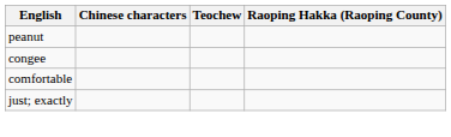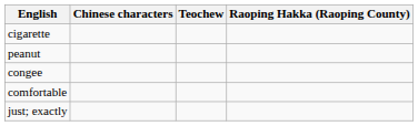 <table class="wikitable">
 <tr>
 <th>English</th>
 <th>Chinese characters</th>
 <th>Teochew</th>
 <th>Raoping Hakka (Raoping County)</th>
+</tr>
+<tr>
+<td>cigarette</td>
+<td></td>
+<td></td>
+<td></td>
 </tr>
 <tr>
 <td>peanut</td>
 <td></td>
 <td></td>
 <td></td>
 </tr>
 <tr>
 <td>congee</td>
 <td></td>
 <td></td>
 <td></td>
 </tr>
 <tr>
 <td>comfortable</td>
 <td></td>
 <td></td>
 <td></td>
 </tr>
 <tr>
 <td>just; exactly</td>
 <td></td>
 <td></td>
 <td></td>
 </tr>
 </table>
